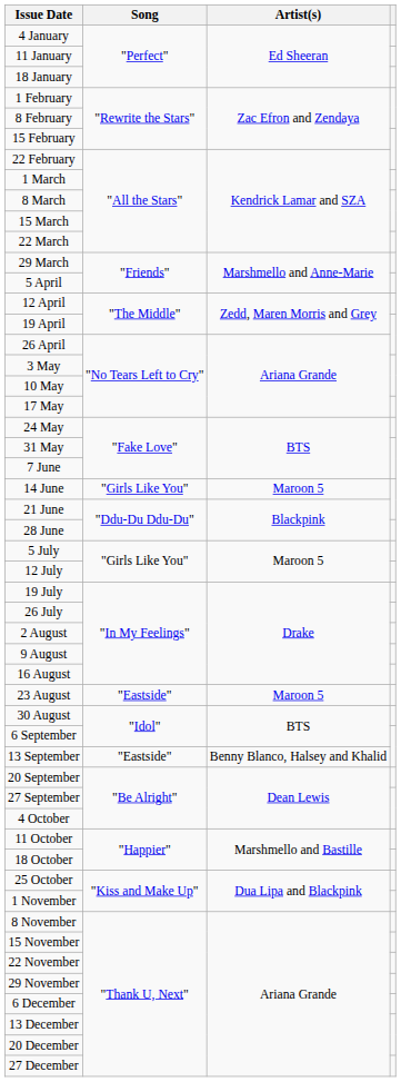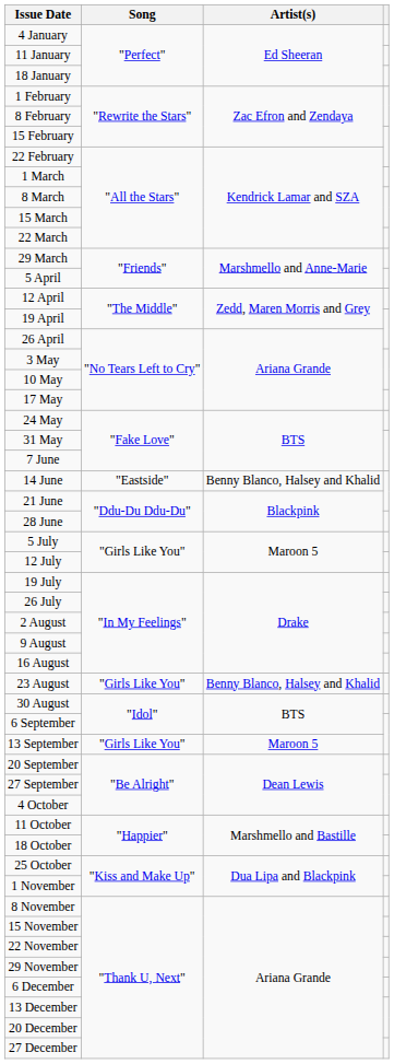 <table class="wikitable" style="text-align: center;">
 <tr>
 <th style="text-align: center;">Issue Date</th>
 <th style="text-align: center;">Song</th>
 <th style="text-align: center;">Artist(s)</th>
 <th style="text-align: center;"></th>
 </tr>
 <tr>
 <td>4 January</td>
 <td rowspan=3>"<a href='#'>Perfect</a>"</td>
 <td rowspan=3><a href='#'>Ed Sheeran</a></td>
 <td></td>
 </tr>
 <tr>
 <td>11 January</td>
 <td></td>
 </tr>
 <tr>
 <td>18 January</td>
 <td></td>
 </tr>
 <tr>
 <td>1 February</td>
 <td rowspan=3>"<a href='#'>Rewrite the Stars</a>"</td>
 <td rowspan=3><a href='#'>Zac Efron</a> and <a href='#'>Zendaya</a></td>
 <td rowspan=2></td>
 </tr>
 <tr>
 <td>8 February</td>
 </tr>
 <tr>
 <td>15 February</td>
 <td rowspan=2></td>
 </tr>
 <tr>
 <td>22 February</td>
 <td rowspan=5>"<a href='#'>All the Stars</a>"</td>
 <td rowspan=5><a href='#'>Kendrick Lamar</a> and <a href='#'>SZA</a></td>
 </tr>
 <tr>
 <td>1 March</td>
 <td></td>
 </tr>
 <tr>
 <td>8 March</td>
 <td rowspan=2></td>
 </tr>
 <tr>
 <td>15 March</td>
 </tr>
 <tr>
 <td>22 March</td>
 <td></td>
 </tr>
 <tr>
 <td>29 March</td>
 <td rowspan=2>"<a href='#'>Friends</a>"</td>
 <td rowspan=2><a href='#'>Marshmello</a> and <a href='#'>Anne-Marie</a></td>
 <td></td>
 </tr>
 <tr>
 <td>5 April</td>
 <td></td>
 </tr>
 <tr>
 <td>12 April</td>
 <td rowspan=2>"<a href='#'>The Middle</a>"</td>
 <td rowspan=2><a href='#'>Zedd</a>, <a href='#'>Maren Morris</a> and <a href='#'>Grey</a></td>
 <td></td>
 </tr>
 <tr>
 <td>19 April</td>
 <td rowspan=2></td>
 </tr>
 <tr>
 <td>26 April</td>
 <td rowspan=4>"<a href='#'>No Tears Left to Cry</a>"</td>
 <td rowspan=4><a href='#'>Ariana Grande</a></td>
 </tr>
 <tr>
 <td>3 May</td>
 <td rowspan=2></td>
 </tr>
 <tr>
 <td>10 May</td>
 </tr>
 <tr>
 <td>17 May</td>
 <td></td>
 </tr>
 <tr>
 <td>24 May</td>
 <td rowspan=3>"<a href='#'>Fake Love</a>"</td>
 <td rowspan=3><a href='#'>BTS</a></td>
 <td></td>
 </tr>
 <tr>
 <td>31 May</td>
 <td rowspan=2></td>
 </tr>
 <tr>
 <td>7 June</td>
 </tr>
 <tr>
 <td>14 June</td>
-<td>"<a href='#'>Girls Like You</a>"</td>
-<td><a href='#'>Maroon 5</a></td>
+<td>"Eastside"</td>
+<td>Benny Blanco, Halsey and Khalid</td>
 <td rowspan=2></td>
 </tr>
 <tr>
 <td>21 June</td>
 <td rowspan=2>"<a href='#'>Ddu-Du Ddu-Du</a>"</td>
 <td rowspan=2><a href='#'>Blackpink</a></td>
 </tr>
 <tr>
 <td>28 June</td>
 <td></td>
 </tr>
 <tr>
 <td>5 July</td>
 <td rowspan=2>"Girls Like You"</td>
 <td rowspan=2>Maroon 5</td>
 <td></td>
 </tr>
 <tr>
 <td>12 July</td>
 <td></td>
 </tr>
 <tr>
 <td>19 July</td>
 <td rowspan=5>"<a href='#'>In My Feelings</a>"</td>
 <td rowspan=5><a href='#'>Drake</a></td>
 <td></td>
 </tr>
 <tr>
 <td>26 July</td>
 <td></td>
 </tr>
 <tr>
 <td>2 August</td>
 <td></td>
 </tr>
 <tr>
 <td>9 August</td>
 <td></td>
 </tr>
 <tr>
 <td>16 August</td>
 <td></td>
 </tr>
 <tr>
 <td>23 August</td>
-<td>"<a href='#'>Eastside</a>"</td>
-<td><a href='#'>Maroon 5</a></td>
+<td>"<a href='#'>Girls Like You</a>"</td>
+<td><a href='#'>Benny Blanco</a>, <a href='#'>Halsey</a> and <a href='#'>Khalid</a></td>
 <td></td>
 </tr>
 <tr>
 <td>30 August</td>
 <td rowspan=2>"<a href='#'>Idol</a>"</td>
 <td rowspan=2>BTS</td>
 <td></td>
 </tr>
 <tr>
 <td>6 September</td>
 <td rowspan=2></td>
 </tr>
 <tr>
 <td>13 September</td>
-<td>"Eastside"</td>
-<td>Benny Blanco, Halsey and Khalid</td>
+<td>"<a href='#'>Girls Like You</a>"</td>
+<td><a href='#'>Maroon 5</a></td>
 </tr>
 <tr>
 <td>20 September</td>
 <td rowspan=3>"<a href='#'>Be Alright</a>"</td>
 <td rowspan=3><a href='#'>Dean Lewis</a></td>
 <td></td>
 </tr>
 <tr>
 <td>27 September</td>
 <td rowspan=2></td>
 </tr>
 <tr>
 <td>4 October</td>
 </tr>
 <tr>
 <td>11 October</td>
 <td rowspan=2>"<a href='#'>Happier</a>"</td>
 <td rowspan=2>Marshmello and <a href='#'>Bastille</a></td>
 <td></td>
 </tr>
 <tr>
 <td>18 October</td>
 <td></td>
 </tr>
 <tr>
 <td>25 October</td>
 <td rowspan=2>"<a href='#'>Kiss and Make Up</a>"</td>
 <td rowspan=2><a href='#'>Dua Lipa</a> and <a href='#'>Blackpink</a></td>
 <td></td>
 </tr>
 <tr>
 <td>1 November</td>
 <td></td>
 </tr>
 <tr>
 <td>8 November</td>
 <td rowspan=8>"<a href='#'>Thank U, Next</a>"</td>
 <td rowspan=8>Ariana Grande</td>
 <td></td>
 </tr>
 <tr>
 <td>15 November</td>
 <td></td>
 </tr>
 <tr>
 <td>22 November</td>
 <td></td>
 </tr>
 <tr>
 <td>29 November</td>
 <td></td>
 </tr>
 <tr>
 <td>6 December</td>
 <td></td>
 </tr>
 <tr>
 <td>13 December</td>
 <td rowspan=2></td>
 </tr>
 <tr>
 <td>20 December</td>
 </tr>
 <tr>
 <td>27 December</td>
 <td></td>
 </tr>
 </table>
